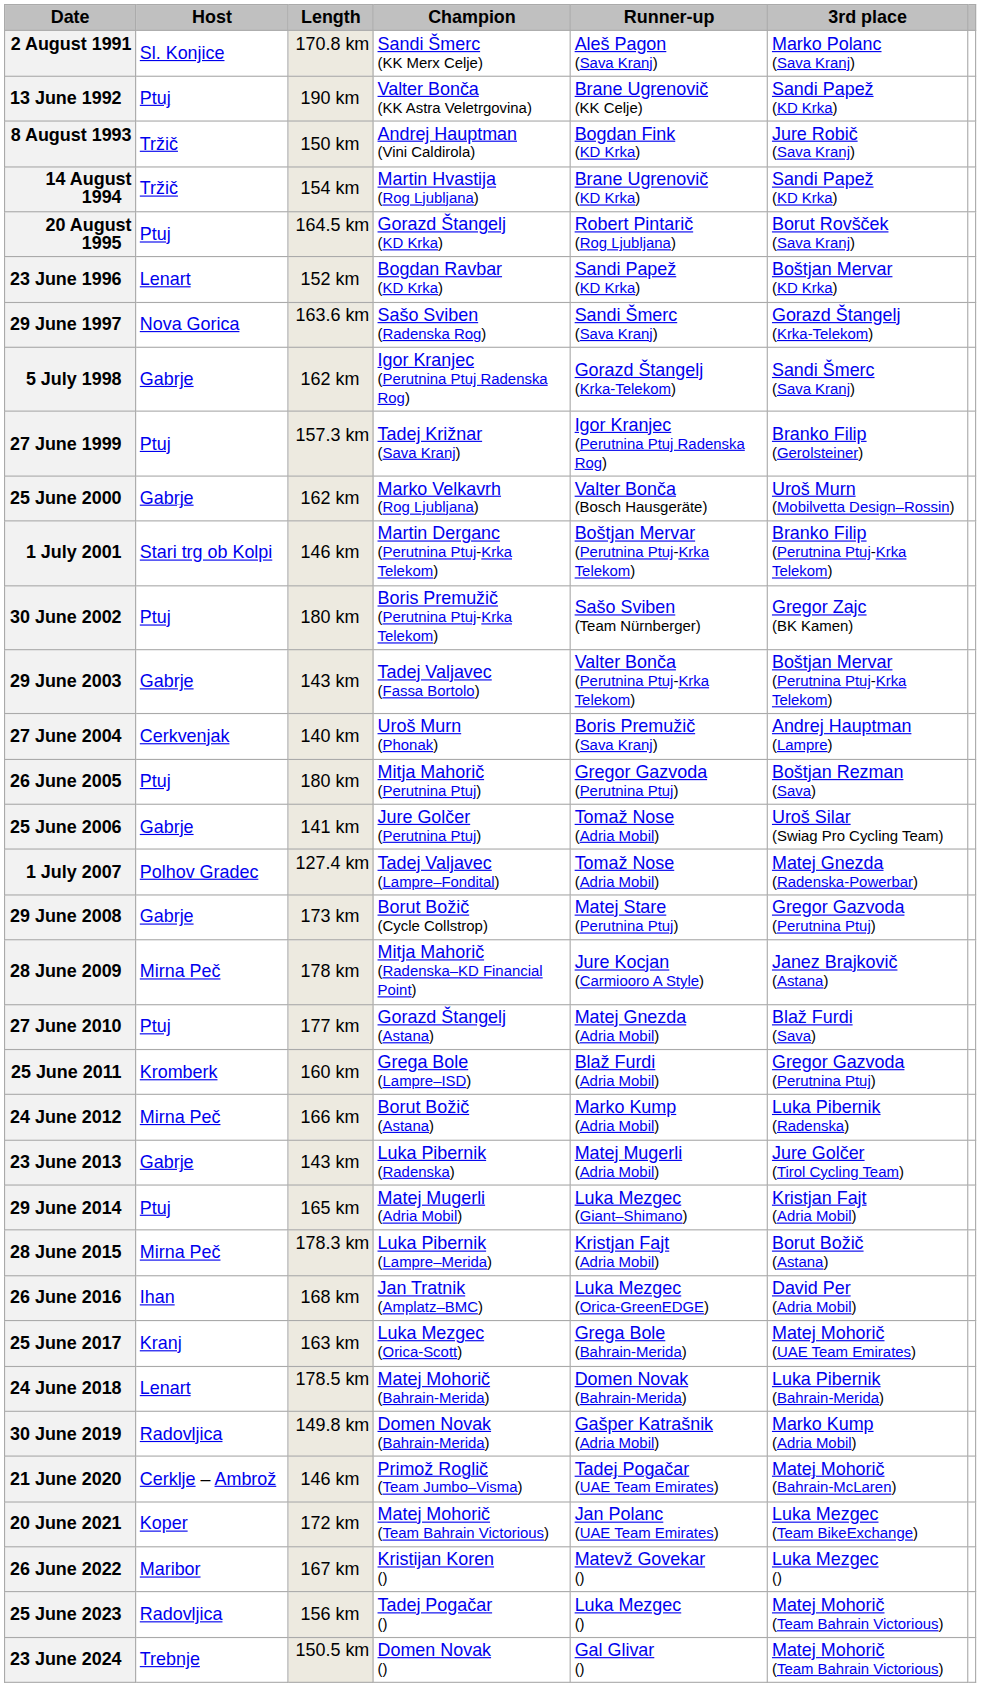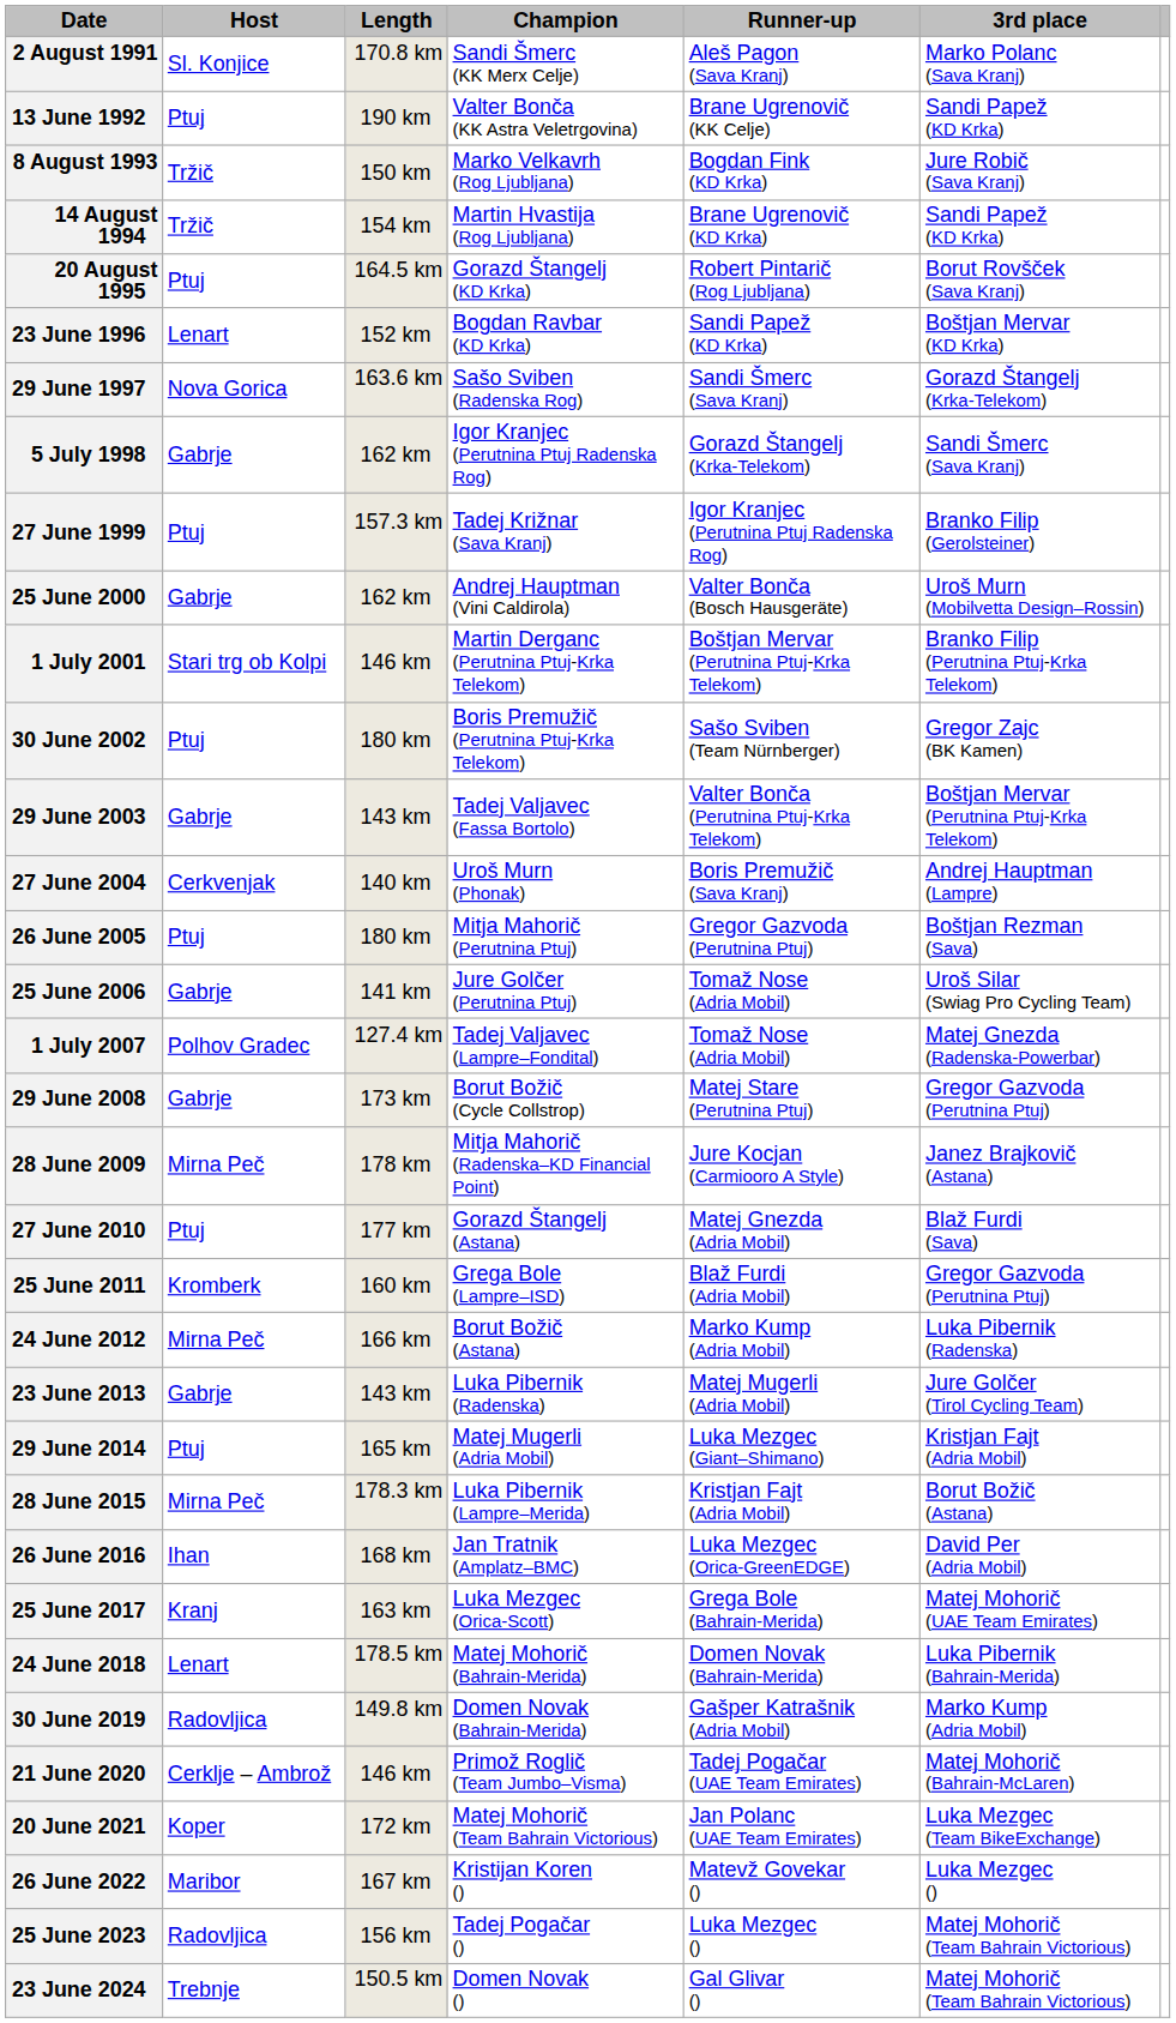 <table class="wikitable plainrowheaders" style="background:#fff; font-size:100%; line-height:16px; border:grey solid 1px; border-collapse:collapse;">
 <tr>
 <td style="background:silver; font-weight:bold; text-align:center;">Date</td>
 <td style="background:silver; font-weight:bold; text-align:center;">Host</td>
 <td style="background:silver; font-weight:bold; text-align:center;">Length</td>
 <td style="background:silver; font-weight:bold; text-align:center;">Champion</td>
 <td style="background:silver; font-weight:bold; text-align:center;">Runner-up</td>
 <td style="background:silver; font-weight:bold; text-align:center;">3rd place</td>
 <td style="background:silver; font-weight:bold; text-align:center;"></td>
 </tr>
 <tr>
 <th scope="row" style="text-align:right;" width=122><small></small>2 August 1991  </th>
 <td width=140> <a href='#'>Sl. Konjice</a></td>
 <td width=72 align=right bgcolor=#EDEAE0>170.8 km  </td>
 <td width=189><a href='#'>Sandi Šmerc</a> <br><small>(KK Merx Celje)</small></td>
 <td width=189><a href='#'>Aleš Pagon</a> <br><small>(<a href='#'>Sava Kranj</a>)</small></td>
 <td width=189><a href='#'>Marko Polanc</a> <br><small>(<a href='#'>Sava Kranj</a>)</small></td>
 <td><br></td>
 </tr>
 <tr>
 <th scope="row" style="text-align:right;" width=122>13 June 1992  </th>
 <td width=140> <a href='#'>Ptuj</a></td>
 <td width=72 align=right bgcolor=#EDEAE0>190 km  </td>
 <td><a href='#'>Valter Bonča</a> <br><small>(KK Astra Veletrgovina)</small></td>
 <td><a href='#'>Brane Ugrenovič</a> <br><small>(KK Celje)</small></td>
 <td><a href='#'>Sandi Papež</a> <br><small>(<a href='#'>KD Krka</a>)</small></td>
 <td><br></td>
 </tr>
 <tr>
 <th scope="row" style="text-align:right;">8 August 1993  </th>
 <td> <a href='#'>Tržič</a></td>
 <td align=right bgcolor=#EDEAE0>150 km  </td>
-<td><a href='#'>Andrej Hauptman</a> <br><small>(Vini Caldirola)</small></td>
+<td><a href='#'>Marko Velkavrh</a> <br><small>(<a href='#'>Rog Ljubljana</a>)</small></td>
 <td><a href='#'>Bogdan Fink</a> <br><small>(<a href='#'>KD Krka</a>)</small></td>
 <td><a href='#'>Jure Robič</a> <br><small>(<a href='#'>Sava Kranj</a>)</small></td>
 <td><br></td>
 </tr>
 <tr>
 <th scope="row" style="text-align:right;">14 August 1994  </th>
 <td> <a href='#'>Tržič</a></td>
 <td align=right bgcolor=#EDEAE0>154 km  </td>
 <td><a href='#'>Martin Hvastija</a> <br><small>(<a href='#'>Rog Ljubljana</a>)</small></td>
 <td><a href='#'>Brane Ugrenovič</a> <br><small>(<a href='#'>KD Krka</a>)</small></td>
 <td><a href='#'>Sandi Papež</a> <br><small>(<a href='#'>KD Krka</a>)</small></td>
 <td><br></td>
 </tr>
 <tr>
 <th scope="row" style="text-align:right;">20 August 1995  </th>
 <td> <a href='#'>Ptuj</a></td>
 <td width=65 align=right bgcolor=#EDEAE0>164.5 km  </td>
 <td><a href='#'>Gorazd Štangelj</a> <br><small>(<a href='#'>KD Krka</a>)</small></td>
 <td><a href='#'>Robert Pintarič</a> <br><small>(<a href='#'>Rog Ljubljana</a>)</small></td>
 <td><a href='#'>Borut Rovšček</a> <br><small>(<a href='#'>Sava Kranj</a>)</small></td>
 <td><br></td>
 </tr>
 <tr>
 <th scope="row" style="text-align:right;">23 June 1996  </th>
 <td> <a href='#'>Lenart</a></td>
 <td align=right bgcolor=#EDEAE0>152 km  </td>
 <td><a href='#'>Bogdan Ravbar</a> <br><small>(<a href='#'>KD Krka</a>)</small></td>
 <td><a href='#'>Sandi Papež</a> <br><small>(<a href='#'>KD Krka</a>)</small></td>
 <td><a href='#'>Boštjan Mervar</a> <br><small>(<a href='#'>KD Krka</a>)</small></td>
 <td><br></td>
 </tr>
 <tr>
 <th scope="row" style="text-align:right;">29 June 1997  </th>
 <td> <a href='#'>Nova Gorica</a></td>
 <td width=65 align=right bgcolor=#EDEAE0>163.6 km  </td>
 <td><a href='#'>Sašo Sviben</a> <br><small>(<a href='#'>Radenska Rog</a>)</small></td>
 <td><a href='#'>Sandi Šmerc</a> <br><small>(<a href='#'>Sava Kranj</a>)</small></td>
 <td><a href='#'>Gorazd Štangelj</a> <br><small>(<a href='#'>Krka-Telekom</a>)</small></td>
 <td><br></td>
 </tr>
 <tr>
 <th scope="row" style="text-align:right;">5 July 1998  </th>
 <td> <a href='#'>Gabrje</a></td>
 <td align=right bgcolor=#EDEAE0>162 km  </td>
 <td><a href='#'>Igor Kranjec</a> <br><small>(<a href='#'>Perutnina Ptuj Radenska Rog</a>)</small></td>
 <td><a href='#'>Gorazd Štangelj</a> <br><small>(<a href='#'>Krka-Telekom</a>)</small></td>
 <td><a href='#'>Sandi Šmerc</a> <br><small>(<a href='#'>Sava Kranj</a>)</small></td>
 <td><br></td>
 </tr>
 <tr>
 <th scope="row" style="text-align:right;">27 June 1999  </th>
 <td> <a href='#'>Ptuj</a></td>
 <td width=65 align=right bgcolor=#EDEAE0>157.3 km  </td>
 <td><a href='#'>Tadej Križnar</a> <br><small>(<a href='#'>Sava Kranj</a>)</small></td>
 <td><a href='#'>Igor Kranjec</a> <br><small>(<a href='#'>Perutnina Ptuj Radenska Rog</a>)</small></td>
 <td><a href='#'>Branko Filip</a> <br><small>(<a href='#'>Gerolsteiner</a>)</small></td>
 <td></td>
 </tr>
 <tr>
 <th scope="row" style="text-align:right;"><small></small>25 June 2000  </th>
 <td> <a href='#'>Gabrje</a></td>
 <td width=65 align=right bgcolor=#EDEAE0>162 km  </td>
-<td><a href='#'>Marko Velkavrh</a> <br><small>(<a href='#'>Rog Ljubljana</a>)</small></td>
+<td><a href='#'>Andrej Hauptman</a> <br><small>(Vini Caldirola)</small></td>
 <td><a href='#'>Valter Bonča</a> <br><small>(Bosch Hausgeräte)</small></td>
 <td><a href='#'>Uroš Murn</a> <br><small>(<a href='#'>Mobilvetta Design–Rossin</a>)</small></td>
 <td></td>
 </tr>
 <tr>
 <th scope="row" style="text-align:right;">1 July 2001  </th>
 <td> <a href='#'>Stari trg ob Kolpi</a></td>
 <td width=65 align=right bgcolor=#EDEAE0>146 km  </td>
 <td><a href='#'>Martin Derganc</a> <br><small>(<a href='#'>Perutnina Ptuj</a>-<a href='#'>Krka Telekom</a>)</small></td>
 <td><a href='#'>Boštjan Mervar</a> <br><small>(<a href='#'>Perutnina Ptuj</a>-<a href='#'>Krka Telekom</a>)</small></td>
 <td><a href='#'>Branko Filip</a> <br><small>(<a href='#'>Perutnina Ptuj</a>-<a href='#'>Krka Telekom</a>)</small></td>
 <td></td>
 </tr>
 <tr>
 <th scope="row" style="text-align:right;">30 June 2002  </th>
 <td> <a href='#'>Ptuj</a></td>
 <td width=65 align=right bgcolor=#EDEAE0>180 km  </td>
 <td><a href='#'>Boris Premužič</a> <br><small>(<a href='#'>Perutnina Ptuj</a>-<a href='#'>Krka Telekom</a>)</small></td>
 <td><a href='#'>Sašo Sviben</a> <br><small>(Team Nürnberger)</small></td>
 <td><a href='#'>Gregor Zajc</a> <br><small>(BK Kamen)</small></td>
 <td></td>
 </tr>
 <tr>
 <th scope="row" style="text-align:right;">29 June 2003  </th>
 <td> <a href='#'>Gabrje</a></td>
 <td width=65 align=right bgcolor=#EDEAE0>143 km  </td>
 <td><a href='#'>Tadej Valjavec</a> <br><small>(<a href='#'>Fassa Bortolo</a>)</small></td>
 <td><a href='#'>Valter Bonča</a> <br><small>(<a href='#'>Perutnina Ptuj</a>-<a href='#'>Krka Telekom</a>)</small></td>
 <td><a href='#'>Boštjan Mervar</a> <br><small>(<a href='#'>Perutnina Ptuj</a>-<a href='#'>Krka Telekom</a>)</small></td>
 <td></td>
 </tr>
 <tr>
 <th scope="row" style="text-align:right;">27 June 2004  </th>
 <td> <a href='#'>Cerkvenjak</a></td>
 <td width=65 align=right bgcolor=#EDEAE0>140 km  </td>
 <td><a href='#'>Uroš Murn</a> <br><small>(<a href='#'>Phonak</a>)</small></td>
 <td><a href='#'>Boris Premužič</a> <br><small>(<a href='#'>Sava Kranj</a>)</small></td>
 <td><a href='#'>Andrej Hauptman</a> <br><small>(<a href='#'>Lampre</a>)</small></td>
 <td></td>
 </tr>
 <tr>
 <th scope="row" style="text-align:right;">26 June 2005  </th>
 <td> <a href='#'>Ptuj</a></td>
 <td width=65 align=right bgcolor=#EDEAE0>180 km  </td>
 <td><a href='#'>Mitja Mahorič</a> <br><small>(<a href='#'>Perutnina Ptuj</a>)</small></td>
 <td><a href='#'>Gregor Gazvoda</a> <br><small>(<a href='#'>Perutnina Ptuj</a>)</small></td>
 <td><a href='#'>Boštjan Rezman</a> <br><small>(<a href='#'>Sava</a>)</small></td>
 <td></td>
 </tr>
 <tr>
 <th scope="row" style="text-align:right;">25 June 2006  </th>
 <td> <a href='#'>Gabrje</a></td>
 <td width=65 align=right bgcolor=#EDEAE0>141 km  </td>
 <td><a href='#'>Jure Golčer</a> <br><small>(<a href='#'>Perutnina Ptuj</a>)</small></td>
 <td><a href='#'>Tomaž Nose</a> <br><small>(<a href='#'>Adria Mobil</a>)</small></td>
 <td><a href='#'>Uroš Silar</a> <br><small>(Swiag Pro Cycling Team)</small></td>
 <td></td>
 </tr>
 <tr>
 <th scope="row" style="text-align:right;">1 July 2007  </th>
 <td> <a href='#'>Polhov Gradec</a></td>
 <td width=65 align=right bgcolor=#EDEAE0>127.4 km  </td>
 <td><a href='#'>Tadej Valjavec</a> <br><small>(<a href='#'>Lampre–Fondital</a>)</small></td>
 <td><a href='#'>Tomaž Nose</a> <br><small>(<a href='#'>Adria Mobil</a>)</small></td>
 <td><a href='#'>Matej Gnezda</a> <br><small>(<a href='#'>Radenska-Powerbar</a>)</small></td>
 <td></td>
 </tr>
 <tr>
 <th scope="row" style="text-align:right;">29 June 2008  </th>
 <td> <a href='#'>Gabrje</a></td>
 <td width=65 align=right bgcolor=#EDEAE0>173 km  </td>
 <td><a href='#'>Borut Božič</a> <br><small>(Cycle Collstrop)</small></td>
 <td><a href='#'>Matej Stare</a> <br><small>(<a href='#'>Perutnina Ptuj</a>)</small></td>
 <td><a href='#'>Gregor Gazvoda</a> <br><small>(<a href='#'>Perutnina Ptuj</a>)</small></td>
 <td></td>
 </tr>
 <tr>
 <th scope="row" style="text-align:right;"><small></small>28 June 2009  </th>
 <td> <a href='#'>Mirna Peč</a></td>
 <td width=65 align=right bgcolor=#EDEAE0>178 km  </td>
 <td><a href='#'>Mitja Mahorič</a>  <br><small>(<a href='#'>Radenska–KD Financial Point</a>)</small></td>
 <td><a href='#'>Jure Kocjan</a> <br><small>(<a href='#'>Carmiooro A Style</a>)</small></td>
 <td><a href='#'>Janez Brajkovič</a> <br><small>(<a href='#'>Astana</a>)</small></td>
 <td><br></td>
 </tr>
 <tr>
 <th scope="row" style="text-align:right;">27 June 2010  </th>
 <td> <a href='#'>Ptuj</a></td>
 <td width=65 align=right bgcolor=#EDEAE0>177 km  </td>
 <td><a href='#'>Gorazd Štangelj</a> <br><small>(<a href='#'>Astana</a>)</small></td>
 <td><a href='#'>Matej Gnezda</a> <br><small>(<a href='#'>Adria Mobil</a>)</small></td>
 <td><a href='#'>Blaž Furdi</a> <br><small>(<a href='#'>Sava</a>)</small></td>
 <td></td>
 </tr>
 <tr>
 <th scope="row" style="text-align:right;">25 June 2011  </th>
 <td> <a href='#'>Kromberk</a></td>
 <td width=65 align=right bgcolor=#EDEAE0>160 km  </td>
 <td><a href='#'>Grega Bole</a> <br><small>(<a href='#'>Lampre–ISD</a>)</small></td>
 <td><a href='#'>Blaž Furdi</a> <br><small>(<a href='#'>Adria Mobil</a>)</small></td>
 <td><a href='#'>Gregor Gazvoda</a> <br><small>(<a href='#'>Perutnina Ptuj</a>)</small></td>
 <td></td>
 </tr>
 <tr>
 <th scope="row" style="text-align:right;">24 June 2012  </th>
 <td> <a href='#'>Mirna Peč</a></td>
 <td width=65 align=right bgcolor=#EDEAE0>166 km  </td>
 <td><a href='#'>Borut Božič</a> <br><small>(<a href='#'>Astana</a>)</small></td>
 <td><a href='#'>Marko Kump</a> <br><small>(<a href='#'>Adria Mobil</a>)</small></td>
 <td><a href='#'>Luka Pibernik</a> <br><small>(<a href='#'>Radenska</a>)</small></td>
 <td></td>
 </tr>
 <tr>
 <th scope="row" style="text-align:right;">23 June 2013  </th>
 <td> <a href='#'>Gabrje</a></td>
 <td width=65 align=right bgcolor=#EDEAE0>143 km  </td>
 <td><a href='#'>Luka Pibernik</a> <br><small>(<a href='#'>Radenska</a>)</small></td>
 <td><a href='#'>Matej Mugerli</a> <br><small>(<a href='#'>Adria Mobil</a>)</small></td>
 <td><a href='#'>Jure Golčer</a>  <br><small>(<a href='#'>Tirol Cycling Team</a>)</small></td>
 <td></td>
 </tr>
 <tr>
 <th scope="row" style="text-align:right;">29 June 2014  </th>
 <td> <a href='#'>Ptuj</a></td>
 <td width=65 align=right bgcolor=#EDEAE0>165 km  </td>
 <td><a href='#'>Matej Mugerli</a> <br><small>(<a href='#'>Adria Mobil</a>)</small></td>
 <td><a href='#'>Luka Mezgec</a> <br><small>(<a href='#'>Giant–Shimano</a>)</small></td>
 <td><a href='#'>Kristjan Fajt</a> <br><small>(<a href='#'>Adria Mobil</a>)</small></td>
 <td></td>
 </tr>
 <tr>
 <th scope="row" style="text-align:right;">28 June 2015  </th>
 <td> <a href='#'>Mirna Peč</a></td>
 <td width=65 align=right bgcolor=#EDEAE0>178.3 km  </td>
 <td><a href='#'>Luka Pibernik</a> <br><small>(<a href='#'>Lampre–Merida</a>)</small></td>
 <td><a href='#'>Kristjan Fajt</a>  <br><small>(<a href='#'>Adria Mobil</a>)</small></td>
 <td><a href='#'>Borut Božič</a>  <br><small>(<a href='#'>Astana</a>)</small></td>
 <td></td>
 </tr>
 <tr>
 <th scope="row" style="text-align:right;">26 June 2016  </th>
 <td> <a href='#'>Ihan</a></td>
 <td width=65 align=right bgcolor=#EDEAE0>168 km  </td>
 <td><a href='#'>Jan Tratnik</a> <br><small>(<a href='#'>Amplatz–BMC</a>)</small></td>
 <td><a href='#'>Luka Mezgec</a> <br><small>(<a href='#'>Orica-GreenEDGE</a>)</small></td>
 <td><a href='#'>David Per</a> <br><small>(<a href='#'>Adria Mobil</a>)</small></td>
 <td></td>
 </tr>
 <tr>
 <th scope="row" style="text-align:right;">25 June 2017  </th>
 <td> <a href='#'>Kranj</a></td>
 <td width=65 align=right bgcolor=#EDEAE0>163 km  </td>
 <td><a href='#'>Luka Mezgec</a> <br><small>(<a href='#'>Orica-Scott</a>)</small></td>
 <td><a href='#'>Grega Bole</a> <br><small>(<a href='#'>Bahrain-Merida</a>)</small></td>
 <td><a href='#'>Matej Mohorič</a> <br><small>(<a href='#'>UAE Team Emirates</a>)</small></td>
 <td><br></td>
 </tr>
 <tr>
 <th scope="row" style="text-align:right;">24 June 2018  </th>
 <td> <a href='#'>Lenart</a></td>
 <td width=65 align=right bgcolor=#EDEAE0>178.5 km  </td>
 <td><a href='#'>Matej Mohorič</a> <br><small>(<a href='#'>Bahrain-Merida</a>)</small></td>
 <td><a href='#'>Domen Novak</a> <br><small>(<a href='#'>Bahrain-Merida</a>)</small></td>
 <td><a href='#'>Luka Pibernik</a> <br><small>(<a href='#'>Bahrain-Merida</a>)</small></td>
 <td></td>
 </tr>
 <tr>
 <th scope="row" style="text-align:right;">30 June 2019  </th>
 <td> <a href='#'>Radovljica</a></td>
 <td width=65 align=right bgcolor=#EDEAE0>149.8 km  </td>
 <td><a href='#'>Domen Novak</a> <br><small>(<a href='#'>Bahrain-Merida</a>)</small></td>
 <td><a href='#'>Gašper Katrašnik</a> <br><small>(<a href='#'>Adria Mobil</a>)</small></td>
 <td><a href='#'>Marko Kump</a> <br><small>(<a href='#'>Adria Mobil</a>)</small></td>
 <td></td>
 </tr>
 <tr>
 <th scope="row" style="text-align:right;">21 June 2020  </th>
 <td> <a href='#'>Cerklje</a> – <a href='#'>Ambrož</a></td>
 <td width=65 align=right bgcolor=#EDEAE0>146 km  </td>
 <td><a href='#'>Primož Roglič</a> <br><small>(<a href='#'>Team Jumbo–Visma</a>)</small></td>
 <td><a href='#'>Tadej Pogačar</a> <br><small>(<a href='#'>UAE Team Emirates</a>)</small></td>
 <td><a href='#'>Matej Mohorič</a> <br><small>(<a href='#'>Bahrain-McLaren</a>)</small></td>
 <td></td>
 </tr>
 <tr>
 <th scope="row" style="text-align:right;">20 June 2021  </th>
 <td> <a href='#'>Koper</a></td>
 <td width=65 align=right bgcolor=#EDEAE0>172 km  </td>
 <td><a href='#'>Matej Mohorič</a> <br><small>(<a href='#'>Team Bahrain Victorious</a>)</small></td>
 <td><a href='#'>Jan Polanc</a> <br><small>(<a href='#'>UAE Team Emirates</a>)</small></td>
 <td><a href='#'>Luka Mezgec</a> <br><small>(<a href='#'>Team BikeExchange</a>)</small></td>
 <td></td>
 </tr>
 <tr>
 <th scope="row" style="text-align:right;">26 June 2022  </th>
 <td> <a href='#'>Maribor</a></td>
 <td align=right bgcolor=#EDEAE0>167 km  </td>
 <td><a href='#'>Kristijan Koren</a> <br><small>()</small></td>
 <td><a href='#'>Matevž Govekar</a> <br><small>()</small></td>
 <td><a href='#'>Luka Mezgec</a> <br><small>()</small></td>
 <td></td>
 </tr>
 <tr>
 <th scope="row" style="text-align:right;">25 June 2023  </th>
 <td> <a href='#'>Radovljica</a></td>
 <td align=right bgcolor=#EDEAE0>156 km  </td>
 <td><a href='#'>Tadej Pogačar</a> <br><small>()</small></td>
 <td><a href='#'>Luka Mezgec</a> <br><small>()</small></td>
 <td><a href='#'>Matej Mohorič</a> <br><small>(<a href='#'>Team Bahrain Victorious</a>)</small></td>
 <td></td>
 </tr>
 <tr>
 <th scope="row" style="text-align:right;">23 June 2024  </th>
 <td> <a href='#'>Trebnje</a></td>
 <td align=right bgcolor=#EDEAE0>150.5 km  </td>
 <td><a href='#'>Domen Novak</a> <br><small>()</small></td>
 <td><a href='#'>Gal Glivar</a> <br><small>()</small></td>
 <td><a href='#'>Matej Mohorič</a> <br><small>(<a href='#'>Team Bahrain Victorious</a>)</small></td>
 <td><br></td>
 </tr>
 </table>
